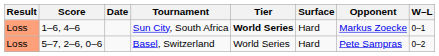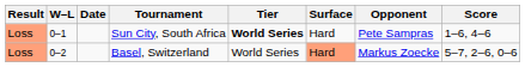 <table class="sortable wikitable">
 <tr>
 <th>Result</th>
-<th class="unsortable">Score</th>
+<th class="unsortable">W–L</th>
 <th>Date</th>
 <th>Tournament</th>
 <th>Tier</th>
 <th>Surface</th>
 <th>Opponent</th>
-<th class="unsortable">W–L</th>
+<th class="unsortable">Score</th>
 </tr>
 <tr>
 <td style="background:#ffa07a;">Loss</td>
-<td>1–6, 4–6</td>
+<td><small>0–1</small></td>
 <td><a href='#'></a></td>
 <td><a href='#'>Sun City</a>, South Africa</td>
 <td><strong>World Series</strong></td>
 <td>Hard</td>
-<td> <a href='#'>Markus Zoecke</a></td>
-<td><small>0–1</small></td>
+<td> <a href='#'>Pete Sampras</a></td>
+<td>1–6, 4–6</td>
 </tr>
 <tr>
 <td style="background:#ffa07a;">Loss</td>
-<td>5–7, 2–6, 0–6</td>
+<td><small>0–2</small></td>
 <td><a href='#'></a></td>
 <td><a href='#'>Basel</a>, Switzerland</td>
 <td>World Series</td>
-<td>Hard</td>
-<td> <a href='#'>Pete Sampras</a></td>
-<td><small>0–2</small></td>
+<td style="background: lightsalmon;">Hard</td>
+<td> <a href='#'>Markus Zoecke</a></td>
+<td>5–7, 2–6, 0–6</td>
 </tr>
 </table>
